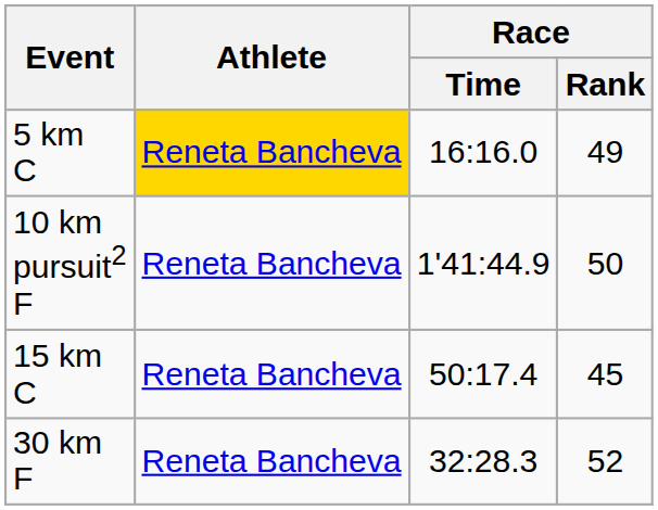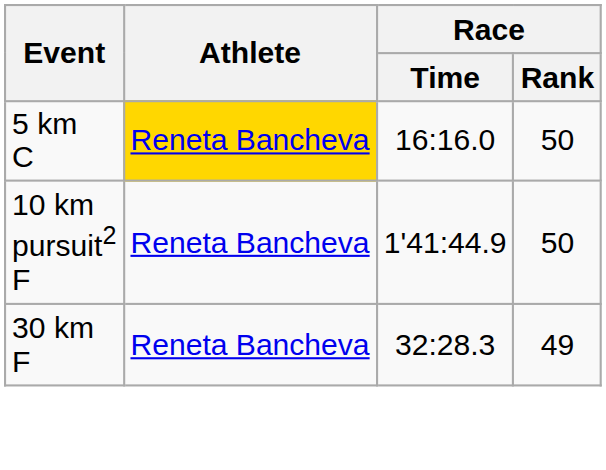 <table class="wikitable" border="1" style="font-size:90%">
 <tr>
 <th rowspan=2>Event</th>
 <th rowspan=2>Athlete</th>
 <th colspan=2>Race</th>
 </tr>
 <tr>
 <th>Time</th>
 <th>Rank</th>
 </tr>
 <tr>
 <td>5 km <br> C</td>
 <td style="background: gold;"><a href='#'>Reneta Bancheva</a></td>
 <td align=center>16:16.0</td>
-<td align=center>49</td>
+<td align=center>50</td>
 </tr>
 <tr>
 <td>10 km <br> pursuit<sup>2</sup> <br> F</td>
 <td><a href='#'>Reneta Bancheva</a></td>
 <td align=center>1'41:44.9</td>
 <td align=center>50</td>
 </tr>
 <tr>
-<td>15 km <br> C</td>
-<td><a href='#'>Reneta Bancheva</a></td>
-<td align=center>50:17.4</td>
-<td align=center>45</td>
-</tr>
-<tr>
 <td>30 km <br> F</td>
 <td><a href='#'>Reneta Bancheva</a></td>
 <td align=center>32:28.3</td>
-<td align=center>52</td>
+<td align=center>49</td>
 </tr>
 </table>
